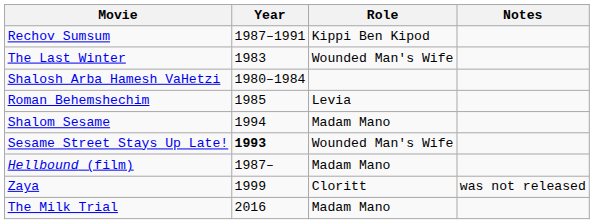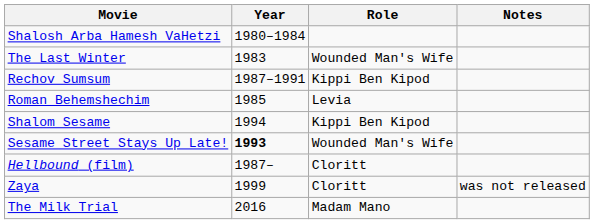 <table class="wikitable sortable">
 <tr>
 <th>Movie</th>
 <th>Year</th>
 <th>Role</th>
 <th>Notes</th>
 </tr>
 <tr>
-<td><a href='#'>Rechov Sumsum</a></td>
-<td>1987–1991</td>
-<td>Kippi Ben Kipod</td>
+<td><a href='#'>Shalosh Arba Hamesh VaHetzi</a></td>
+<td>1980–1984</td>
+<td></td>
 <td></td>
 </tr>
 <tr>
 <td><a href='#'>The Last Winter</a></td>
 <td>1983</td>
 <td>Wounded Man's Wife</td>
 <td></td>
 </tr>
 <tr>
-<td><a href='#'>Shalosh Arba Hamesh VaHetzi</a></td>
-<td>1980–1984</td>
-<td></td>
+<td><a href='#'>Rechov Sumsum</a></td>
+<td>1987–1991</td>
+<td>Kippi Ben Kipod</td>
 <td></td>
 </tr>
 <tr>
 <td><a href='#'>Roman Behemshechim</a></td>
 <td>1985</td>
 <td>Levia</td>
 <td></td>
 </tr>
 <tr>
 <td><a href='#'>Shalom Sesame</a></td>
 <td>1994</td>
-<td>Madam Mano</td>
+<td>Kippi Ben Kipod</td>
 <td></td>
 </tr>
 <tr>
 <td><a href='#'>Sesame Street Stays Up Late!</a></td>
 <td><strong>1993</strong></td>
 <td>Wounded Man's Wife</td>
 <td></td>
 </tr>
 <tr>
 <td><a href='#'><em>Hellbound</em> (film)</a></td>
 <td>1987–</td>
-<td>Madam Mano</td>
+<td>Cloritt</td>
 <td></td>
 </tr>
 <tr>
 <td><a href='#'>Zaya</a></td>
 <td>1999</td>
 <td>Cloritt</td>
 <td>was not released</td>
 </tr>
 <tr>
 <td><a href='#'>The Milk Trial</a></td>
 <td>2016</td>
 <td>Madam Mano</td>
 <td></td>
 </tr>
 </table>
